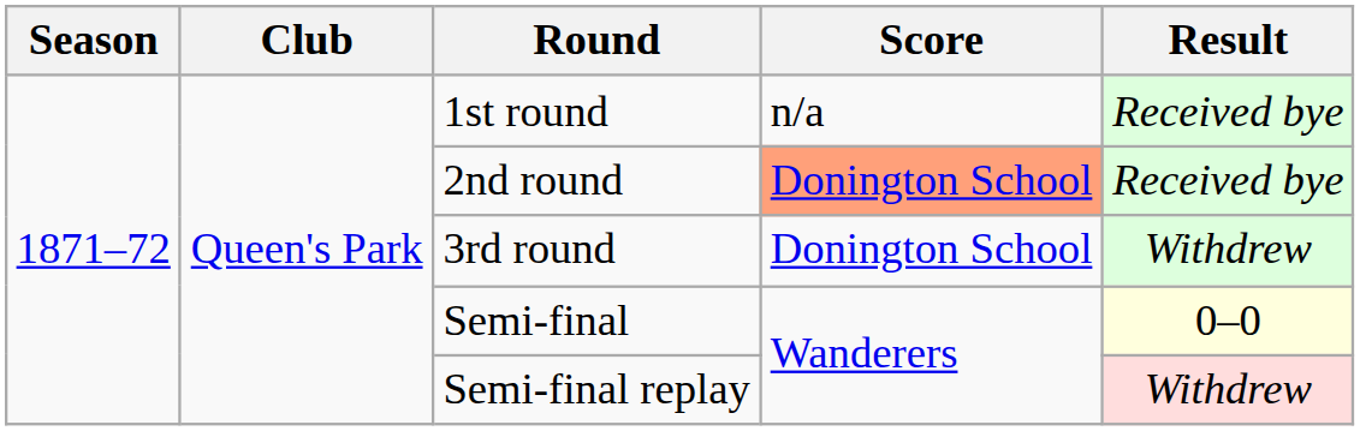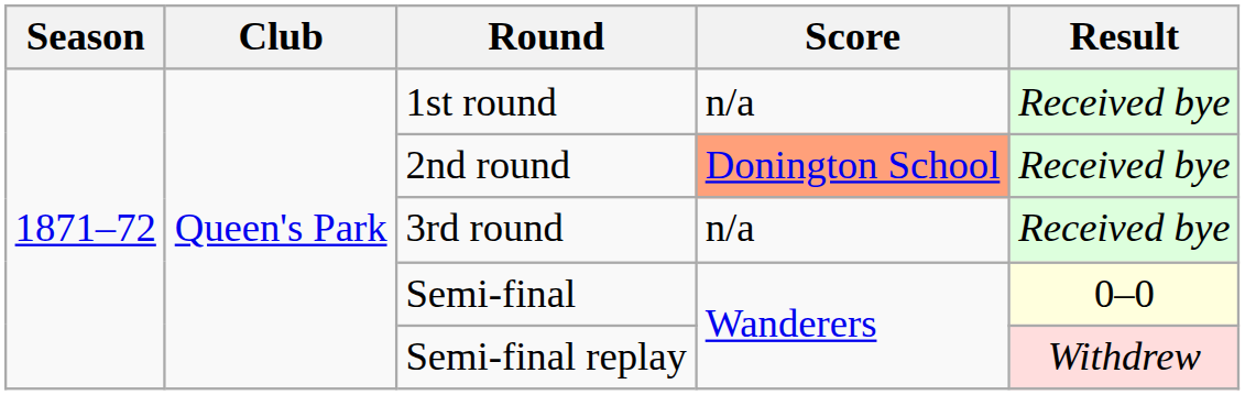 <table class=wikitable style="text-align:left">
 <tr>
 <th>Season</th>
 <th>Club</th>
 <th>Round</th>
 <th>Score</th>
 <th>Result</th>
 </tr>
 <tr>
 <td align=center rowspan=5><a href='#'>1871–72</a></td>
 <td rowspan=5><a href='#'>Queen's Park</a></td>
 <td>1st round</td>
 <td>n/a</td>
 <td align=center bgcolor=#ddffdd><em>Received bye</em></td>
 </tr>
 <tr>
 <td>2nd round</td>
 <td style="background: lightsalmon;"> <a href='#'>Donington School</a></td>
 <td align=center bgcolor=#ddffdd><em>Received bye</em></td>
 </tr>
 <tr>
 <td>3rd round</td>
-<td> <a href='#'>Donington School</a></td>
-<td align=center bgcolor=#ddffdd><em>Withdrew</em></td>
+<td>n/a</td>
+<td align=center bgcolor=#ddffdd><em>Received bye</em></td>
 </tr>
 <tr>
 <td>Semi-final</td>
 <td rowspan = "2"> <a href='#'>Wanderers</a></td>
 <td align=center bgcolor=#ffffdd>0–0</td>
 </tr>
 <tr>
 <td>Semi-final replay</td>
 <td align=center bgcolor=#ffdddd><em>Withdrew</em></td>
 </tr>
 </table>
